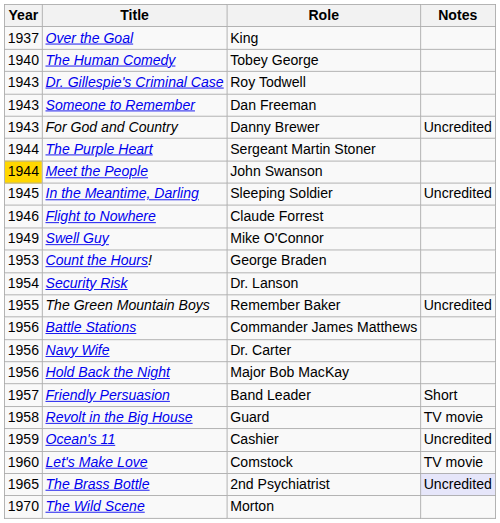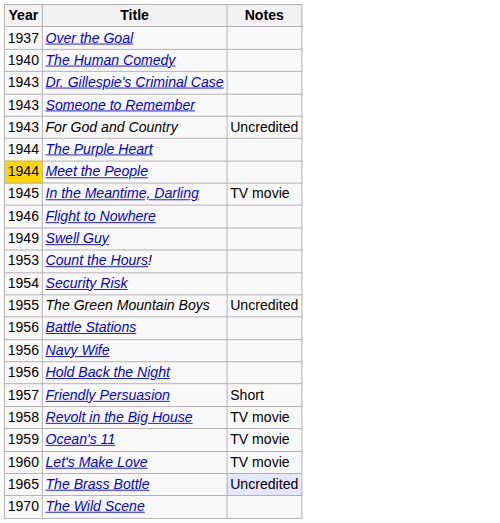 <table class="wikitable">
 <tr>
 <th>Year</th>
 <th>Title</th>
-<th>Role</th>
 <th>Notes</th>
 </tr>
 <tr>
 <td>1937</td>
 <td><em><a href='#'>Over the Goal</a></em></td>
-<td>King</td>
 <td></td>
 </tr>
 <tr>
 <td>1940</td>
 <td><em><a href='#'>The Human Comedy</a></em></td>
-<td>Tobey George</td>
 <td></td>
 </tr>
 <tr>
 <td>1943</td>
 <td><em><a href='#'>Dr. Gillespie's Criminal Case</a></em></td>
-<td>Roy Todwell</td>
 <td></td>
 </tr>
 <tr>
 <td>1943</td>
 <td><em><a href='#'>Someone to Remember</a></em></td>
-<td>Dan Freeman</td>
 <td></td>
 </tr>
 <tr>
 <td>1943</td>
 <td><em>For God and Country</em></td>
-<td>Danny Brewer</td>
 <td>Uncredited</td>
 </tr>
 <tr>
 <td>1944</td>
 <td><em><a href='#'>The Purple Heart</a></em></td>
-<td>Sergeant Martin Stoner</td>
 <td></td>
 </tr>
 <tr>
 <td style="background: gold;">1944</td>
 <td><em><a href='#'>Meet the People</a></em></td>
-<td>John Swanson</td>
 <td></td>
 </tr>
 <tr>
 <td>1945</td>
 <td><em><a href='#'>In the Meantime, Darling</a></em></td>
-<td>Sleeping Soldier</td>
-<td>Uncredited</td>
+<td>TV movie</td>
 </tr>
 <tr>
 <td>1946</td>
 <td><em><a href='#'>Flight to Nowhere</a></em></td>
-<td>Claude Forrest</td>
 <td></td>
 </tr>
 <tr>
 <td>1949</td>
 <td><em><a href='#'>Swell Guy</a></em></td>
-<td>Mike O'Connor</td>
 <td></td>
 </tr>
 <tr>
 <td>1953</td>
 <td><em><a href='#'>Count the Hours</a>!</em></td>
-<td>George Braden</td>
 <td></td>
 </tr>
 <tr>
 <td>1954</td>
 <td><em><a href='#'>Security Risk</a></em></td>
-<td>Dr. Lanson</td>
 <td></td>
 </tr>
 <tr>
 <td>1955</td>
 <td><em>The Green Mountain Boys</em></td>
-<td>Remember Baker</td>
 <td>Uncredited</td>
 </tr>
 <tr>
 <td>1956</td>
 <td><em><a href='#'>Battle Stations</a></em></td>
-<td>Commander James Matthews</td>
 <td></td>
 </tr>
 <tr>
 <td>1956</td>
 <td><em><a href='#'>Navy Wife</a></em></td>
-<td>Dr. Carter</td>
 <td></td>
 </tr>
 <tr>
 <td>1956</td>
 <td><em><a href='#'>Hold Back the Night</a></em></td>
-<td>Major Bob MacKay</td>
 <td></td>
 </tr>
 <tr>
 <td>1957</td>
 <td><em><a href='#'>Friendly Persuasion</a></em></td>
-<td>Band Leader</td>
 <td>Short</td>
 </tr>
 <tr>
 <td>1958</td>
 <td><em><a href='#'>Revolt in the Big House</a></em></td>
-<td>Guard</td>
 <td>TV movie</td>
 </tr>
 <tr>
 <td>1959</td>
 <td><em><a href='#'>Ocean's 11</a></em></td>
-<td>Cashier</td>
-<td>Uncredited</td>
+<td>TV movie</td>
 </tr>
 <tr>
 <td>1960</td>
 <td><em><a href='#'>Let's Make Love</a></em></td>
-<td>Comstock</td>
 <td>TV movie</td>
 </tr>
 <tr>
 <td>1965</td>
 <td><em><a href='#'>The Brass Bottle</a></em></td>
-<td>2nd Psychiatrist</td>
 <td style="background: lavender;">Uncredited</td>
 </tr>
 <tr>
 <td>1970</td>
 <td><em><a href='#'>The Wild Scene</a></em></td>
-<td>Morton</td>
 <td></td>
 </tr>
 </table>
